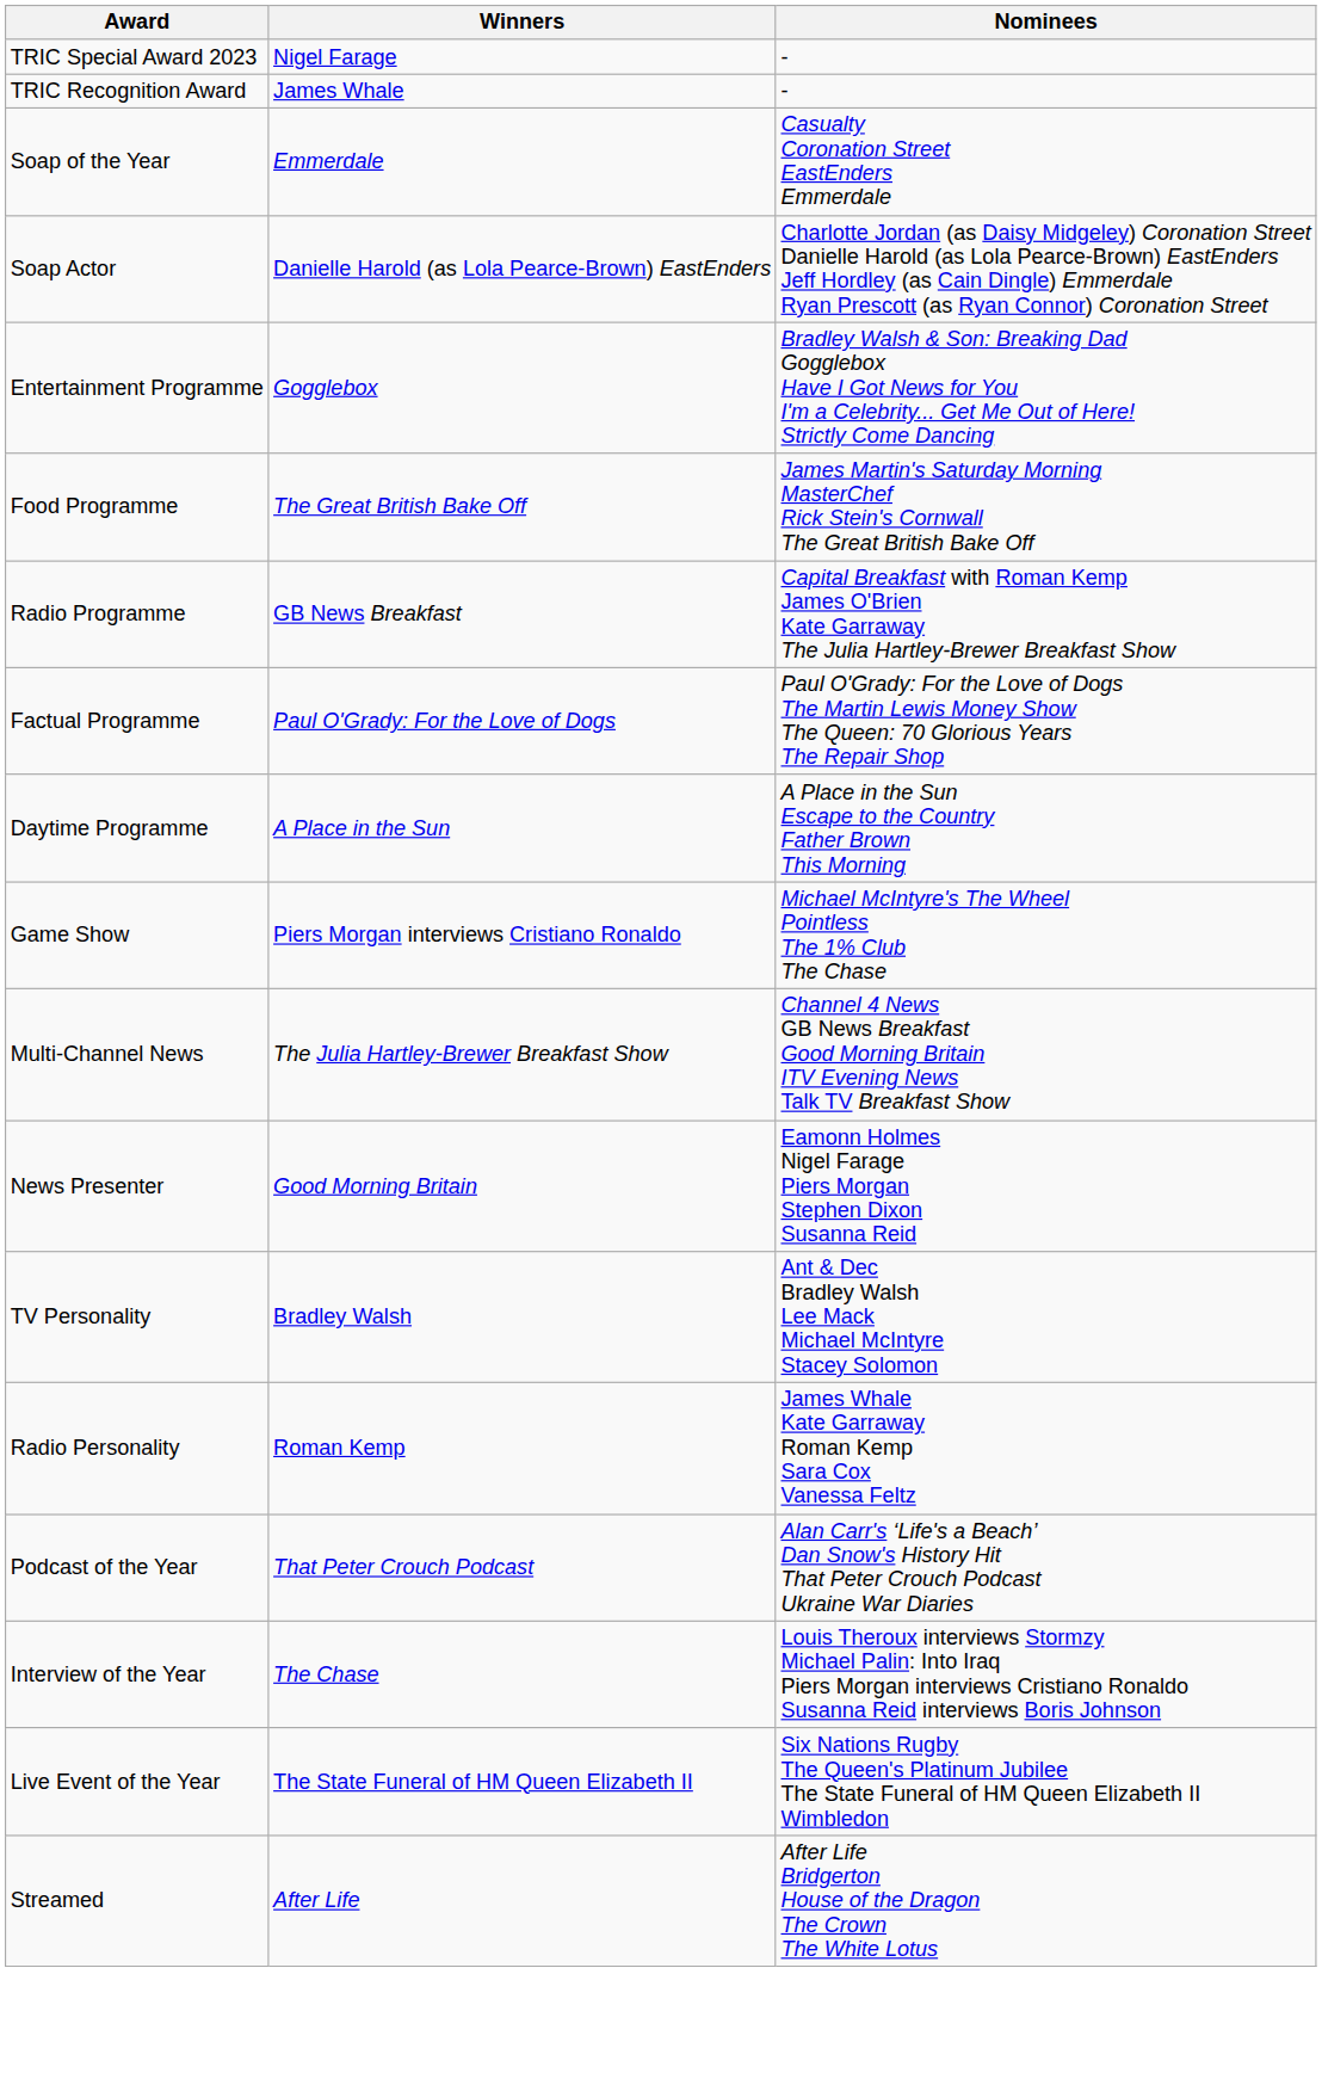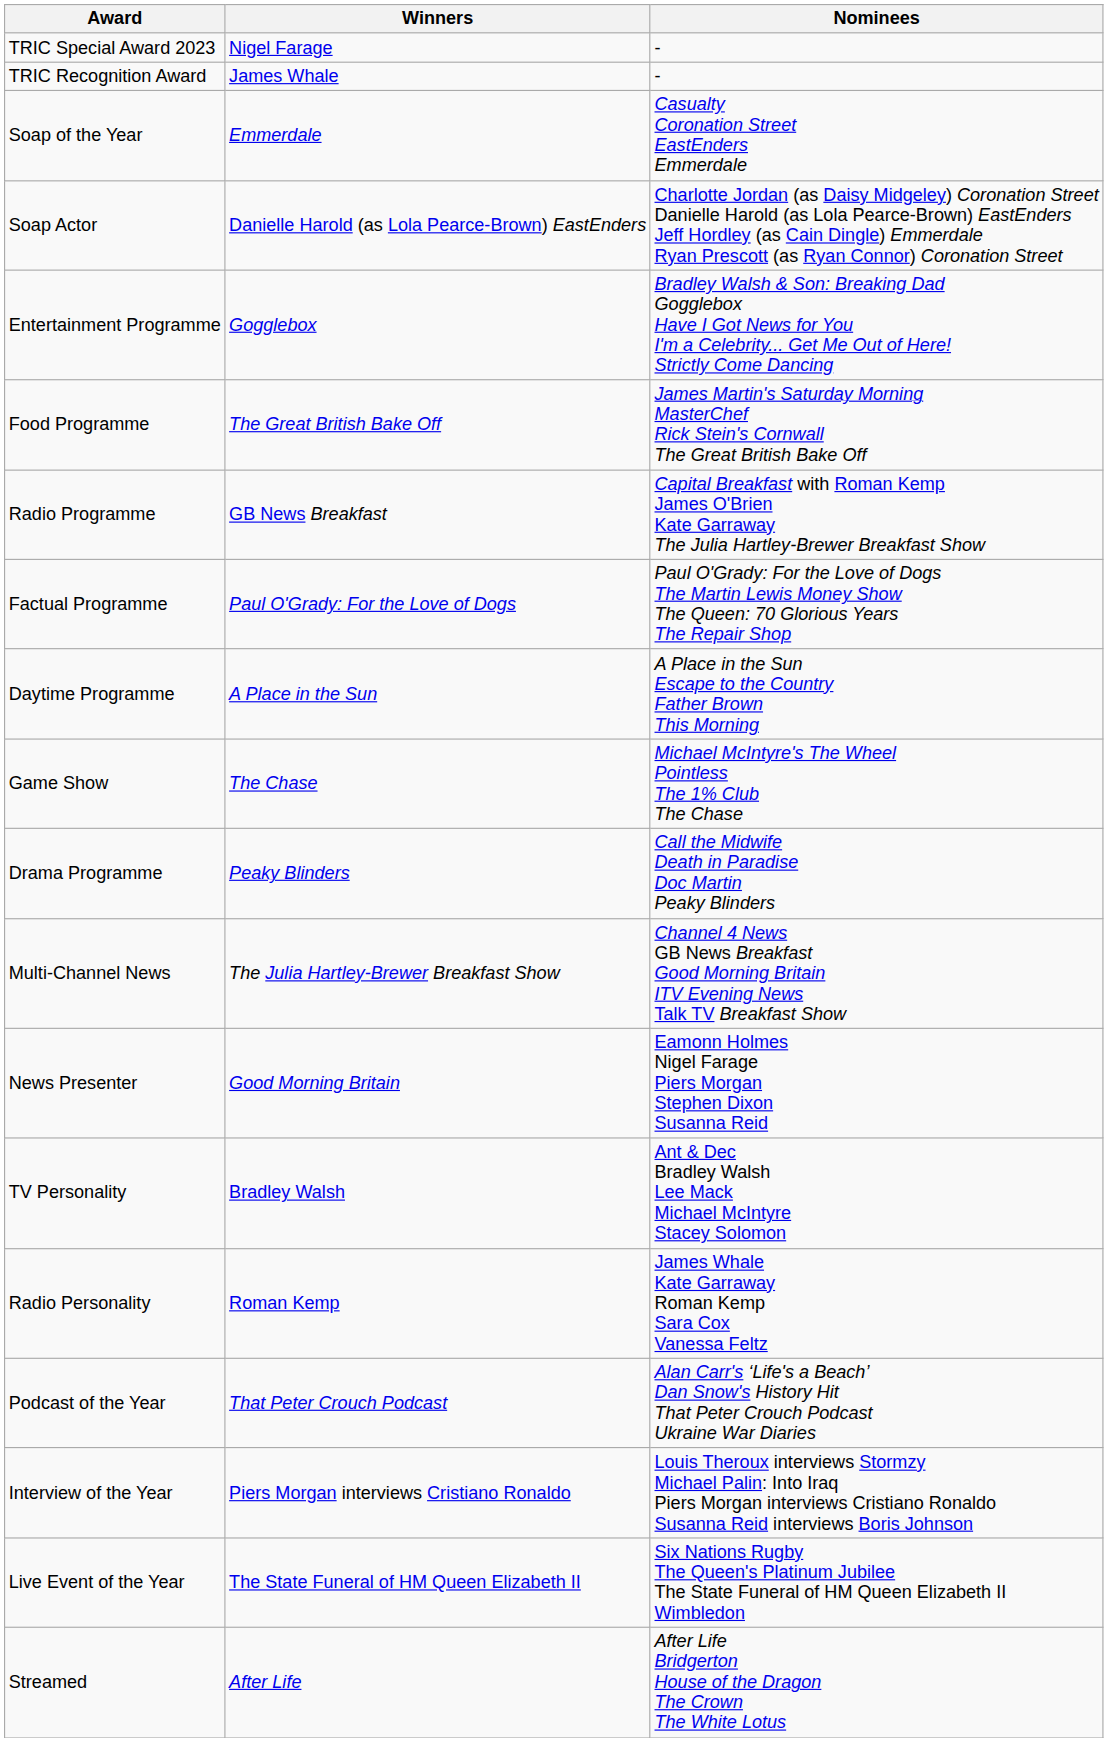 <table class="wikitable">
 <tr>
 <th>Award</th>
 <th>Winners</th>
 <th>Nominees</th>
 </tr>
 <tr>
 <td>TRIC Special Award 2023</td>
 <td><a href='#'>Nigel Farage</a></td>
 <td>-</td>
 </tr>
 <tr>
 <td>TRIC Recognition Award</td>
 <td><a href='#'>James Whale</a></td>
 <td>-</td>
 </tr>
 <tr>
 <td>Soap of the Year</td>
 <td><em><a href='#'>Emmerdale</a></em></td>
 <td><em><a href='#'>Casualty</a> <br><a href='#'>Coronation Street</a> <br><a href='#'>EastEnders</a> <br>Emmerdale</em></td>
 </tr>
 <tr>
 <td>Soap Actor</td>
 <td><a href='#'>Danielle Harold</a> (as <a href='#'>Lola Pearce-Brown</a>) <em>EastEnders</em></td>
 <td><a href='#'>Charlotte Jordan</a> (as <a href='#'>Daisy Midgeley</a>) <em>Coronation Street</em> <br>Danielle Harold (as Lola Pearce-Brown) <em>EastEnders</em> <br><a href='#'>Jeff Hordley</a> (as <a href='#'>Cain Dingle</a>) <em>Emmerdale</em> <br><a href='#'>Ryan Prescott</a> (as <a href='#'>Ryan Connor</a>) <em>Coronation Street</em></td>
 </tr>
 <tr>
 <td>Entertainment Programme</td>
 <td><em><a href='#'>Gogglebox</a></em></td>
 <td><em><a href='#'>Bradley Walsh & Son: Breaking Dad</a> <br>Gogglebox <br><a href='#'>Have I Got News for You</a> <br><a href='#'>I'm a Celebrity... Get Me Out of Here!</a> <br><a href='#'>Strictly Come Dancing</a></em></td>
 </tr>
 <tr>
 <td>Food Programme</td>
 <td><em><a href='#'>The Great British Bake Off</a></em></td>
 <td><em><a href='#'>James Martin's Saturday Morning</a> <br><a href='#'>MasterChef</a> <br><a href='#'>Rick Stein's Cornwall</a> <br>The Great British Bake Off</em></td>
 </tr>
 <tr>
 <td>Radio Programme</td>
 <td><a href='#'>GB News</a> <em>Breakfast</em></td>
 <td><em><a href='#'>Capital Breakfast</a></em> with <a href='#'>Roman Kemp</a> <br><a href='#'>James O'Brien</a> <br><a href='#'>Kate Garraway</a> <br><em>The Julia Hartley-Brewer Breakfast Show</em></td>
 </tr>
 <tr>
 <td>Factual Programme</td>
 <td><em><a href='#'>Paul O'Grady: For the Love of Dogs</a></em></td>
 <td><em>Paul O'Grady: For the Love of Dogs <br><a href='#'>The Martin Lewis Money Show</a> <br>The Queen: 70 Glorious Years <br><a href='#'>The Repair Shop</a></em></td>
 </tr>
 <tr>
 <td>Daytime Programme</td>
 <td><em><a href='#'>A Place in the Sun</a></em></td>
 <td><em>A Place in the Sun <br><a href='#'>Escape to the Country</a> <br><a href='#'>Father Brown</a> <br><a href='#'>This Morning</a></em></td>
 </tr>
 <tr>
 <td>Game Show</td>
-<td><a href='#'>Piers Morgan</a> interviews <a href='#'>Cristiano Ronaldo</a></td>
+<td><em><a href='#'>The Chase</a></em></td>
 <td><em><a href='#'>Michael McIntyre's The Wheel</a> <br><a href='#'>Pointless</a> <br><a href='#'>The 1% Club</a> <br>The Chase</em></td>
+</tr>
+<tr>
+<td>Drama Programme</td>
+<td><em><a href='#'>Peaky Blinders</a></em></td>
+<td><em><a href='#'>Call the Midwife</a> <br><a href='#'>Death in Paradise</a> <br><a href='#'>Doc Martin</a> <br>Peaky Blinders</em></td>
 </tr>
 <tr>
 <td>Multi-Channel News</td>
 <td><em>The <a href='#'>Julia Hartley-Brewer</a> Breakfast Show</em></td>
 <td><em><a href='#'>Channel 4 News</a></em> <br>GB News <em>Breakfast</em> <br><em><a href='#'>Good Morning Britain</a></em> <br><em><a href='#'>ITV Evening News</a></em> <br><a href='#'>Talk TV</a> <em>Breakfast Show</em></td>
 </tr>
 <tr>
 <td>News Presenter</td>
 <td><em><a href='#'>Good Morning Britain</a></em></td>
 <td><a href='#'>Eamonn Holmes</a> <br>Nigel Farage <br><a href='#'>Piers Morgan</a> <br><a href='#'>Stephen Dixon</a> <br><a href='#'>Susanna Reid</a></td>
 </tr>
 <tr>
 <td>TV Personality</td>
 <td><a href='#'>Bradley Walsh</a></td>
 <td><a href='#'>Ant & Dec</a> <br>Bradley Walsh <br><a href='#'>Lee Mack</a> <br><a href='#'>Michael McIntyre</a> <br><a href='#'>Stacey Solomon</a></td>
 </tr>
 <tr>
 <td>Radio Personality</td>
 <td><a href='#'>Roman Kemp</a></td>
 <td><a href='#'>James Whale</a> <br><a href='#'>Kate Garraway</a> <br>Roman Kemp <br><a href='#'>Sara Cox</a> <br><a href='#'>Vanessa Feltz</a></td>
 </tr>
 <tr>
 <td>Podcast of the Year</td>
 <td><em><a href='#'>That Peter Crouch Podcast</a></em></td>
 <td><em><a href='#'>Alan Carr's</a> ‘Life's a Beach’ <br><a href='#'>Dan Snow's</a> History Hit <br>That Peter Crouch Podcast <br>Ukraine War Diaries</em></td>
 </tr>
 <tr>
 <td>Interview of the Year</td>
-<td><em><a href='#'>The Chase</a></em></td>
+<td><a href='#'>Piers Morgan</a> interviews <a href='#'>Cristiano Ronaldo</a></td>
 <td><a href='#'>Louis Theroux</a> interviews <a href='#'>Stormzy</a> <br><a href='#'>Michael Palin</a>: Into Iraq <br>Piers Morgan interviews Cristiano Ronaldo <br><a href='#'>Susanna Reid</a> interviews <a href='#'>Boris Johnson</a></td>
 </tr>
 <tr>
 <td>Live Event of the Year</td>
 <td><a href='#'>The State Funeral of HM Queen Elizabeth II</a></td>
 <td><a href='#'>Six Nations Rugby</a> <br><a href='#'>The Queen's Platinum Jubilee</a> <br>The State Funeral of HM Queen Elizabeth II <br><a href='#'>Wimbledon</a></td>
 </tr>
 <tr>
 <td>Streamed</td>
 <td><em><a href='#'>After Life</a></em></td>
 <td><em>After Life <br><a href='#'>Bridgerton</a> <br><a href='#'>House of the Dragon</a> <br><a href='#'>The Crown</a> <br><a href='#'>The White Lotus</a></em></td>
 </tr>
 </table>
